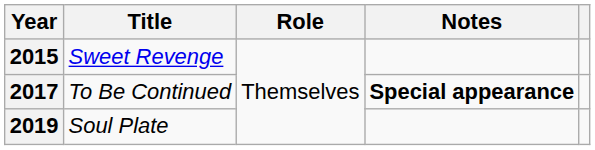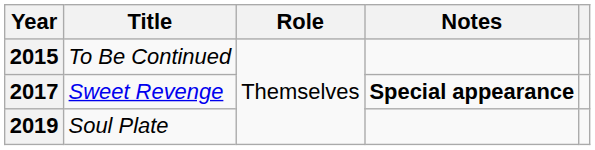 <table class="wikitable sortable plainrowheaders">
 <tr>
 <th scope="col">Year</th>
 <th scope="col">Title</th>
 <th scope="col">Role</th>
 <th scope="col">Notes</th>
 <th scope="col" class="unsortable"></th>
 </tr>
 <tr>
 <th scope="row">2015</th>
-<td><em><a href='#'>Sweet Revenge</a></em></td>
+<td><em>To Be Continued</em></td>
 <td rowspan="3">Themselves</td>
 <td></td>
 <td align="center"></td>
 </tr>
 <tr>
 <th scope="row">2017</th>
-<td><em>To Be Continued</em></td>
+<td><em><a href='#'>Sweet Revenge</a></em></td>
 <td><strong>Special appearance</strong></td>
 <td align="center"></td>
 </tr>
 <tr>
 <th scope="row">2019</th>
 <td><em>Soul Plate</em></td>
 <td></td>
 <td align="center"></td>
 </tr>
 </table>
